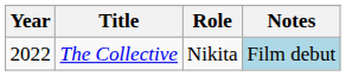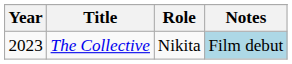 <table class="wikitable">
 <tr style="text-align:center;">
 </tr>
 <tr>
 <th>Year</th>
 <th>Title</th>
 <th>Role</th>
 <th class="unsortable">Notes</th>
 </tr>
 <tr>
-<td>2022</td>
+<td>2023</td>
 <td><em><a href='#'>The Collective</a></em></td>
 <td>Nikita</td>
 <td style="background: lightblue;">Film debut</td>
 </tr>
 </table>
